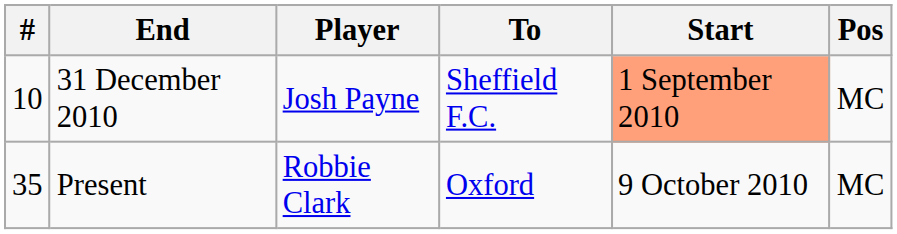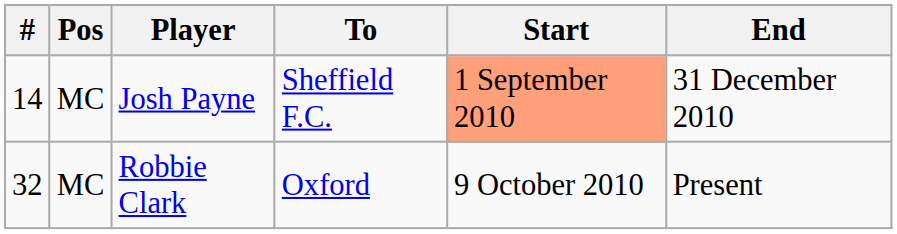 <table class="wikitable" style="width:50%; text-align:center; font-size:95%; text-align:left;">
 <tr>
 <th><strong>#</strong></th>
-<th><strong>End</strong></th>
+<th><strong>Pos</strong></th>
 <th><strong>Player</strong></th>
 <th><strong>To</strong></th>
 <th><strong>Start</strong></th>
-<th><strong>Pos</strong></th>
+<th><strong>End</strong></th>
 </tr>
 <tr>
-<td>10</td>
-<td>31 December 2010</td>
+<td>14</td>
+<td>MC</td>
 <td><a href='#'>Josh Payne</a></td>
 <td><a href='#'>Sheffield F.C.</a></td>
 <td style="background: lightsalmon;">1 September 2010</td>
-<td>MC</td>
+<td>31 December 2010</td>
 </tr>
 <tr>
-<td>35</td>
-<td>Present</td>
+<td>32</td>
+<td>MC</td>
 <td><a href='#'>Robbie Clark</a></td>
 <td><a href='#'>Oxford</a></td>
 <td>9 October 2010</td>
-<td>MC</td>
+<td>Present</td>
 </tr>
 </table>
